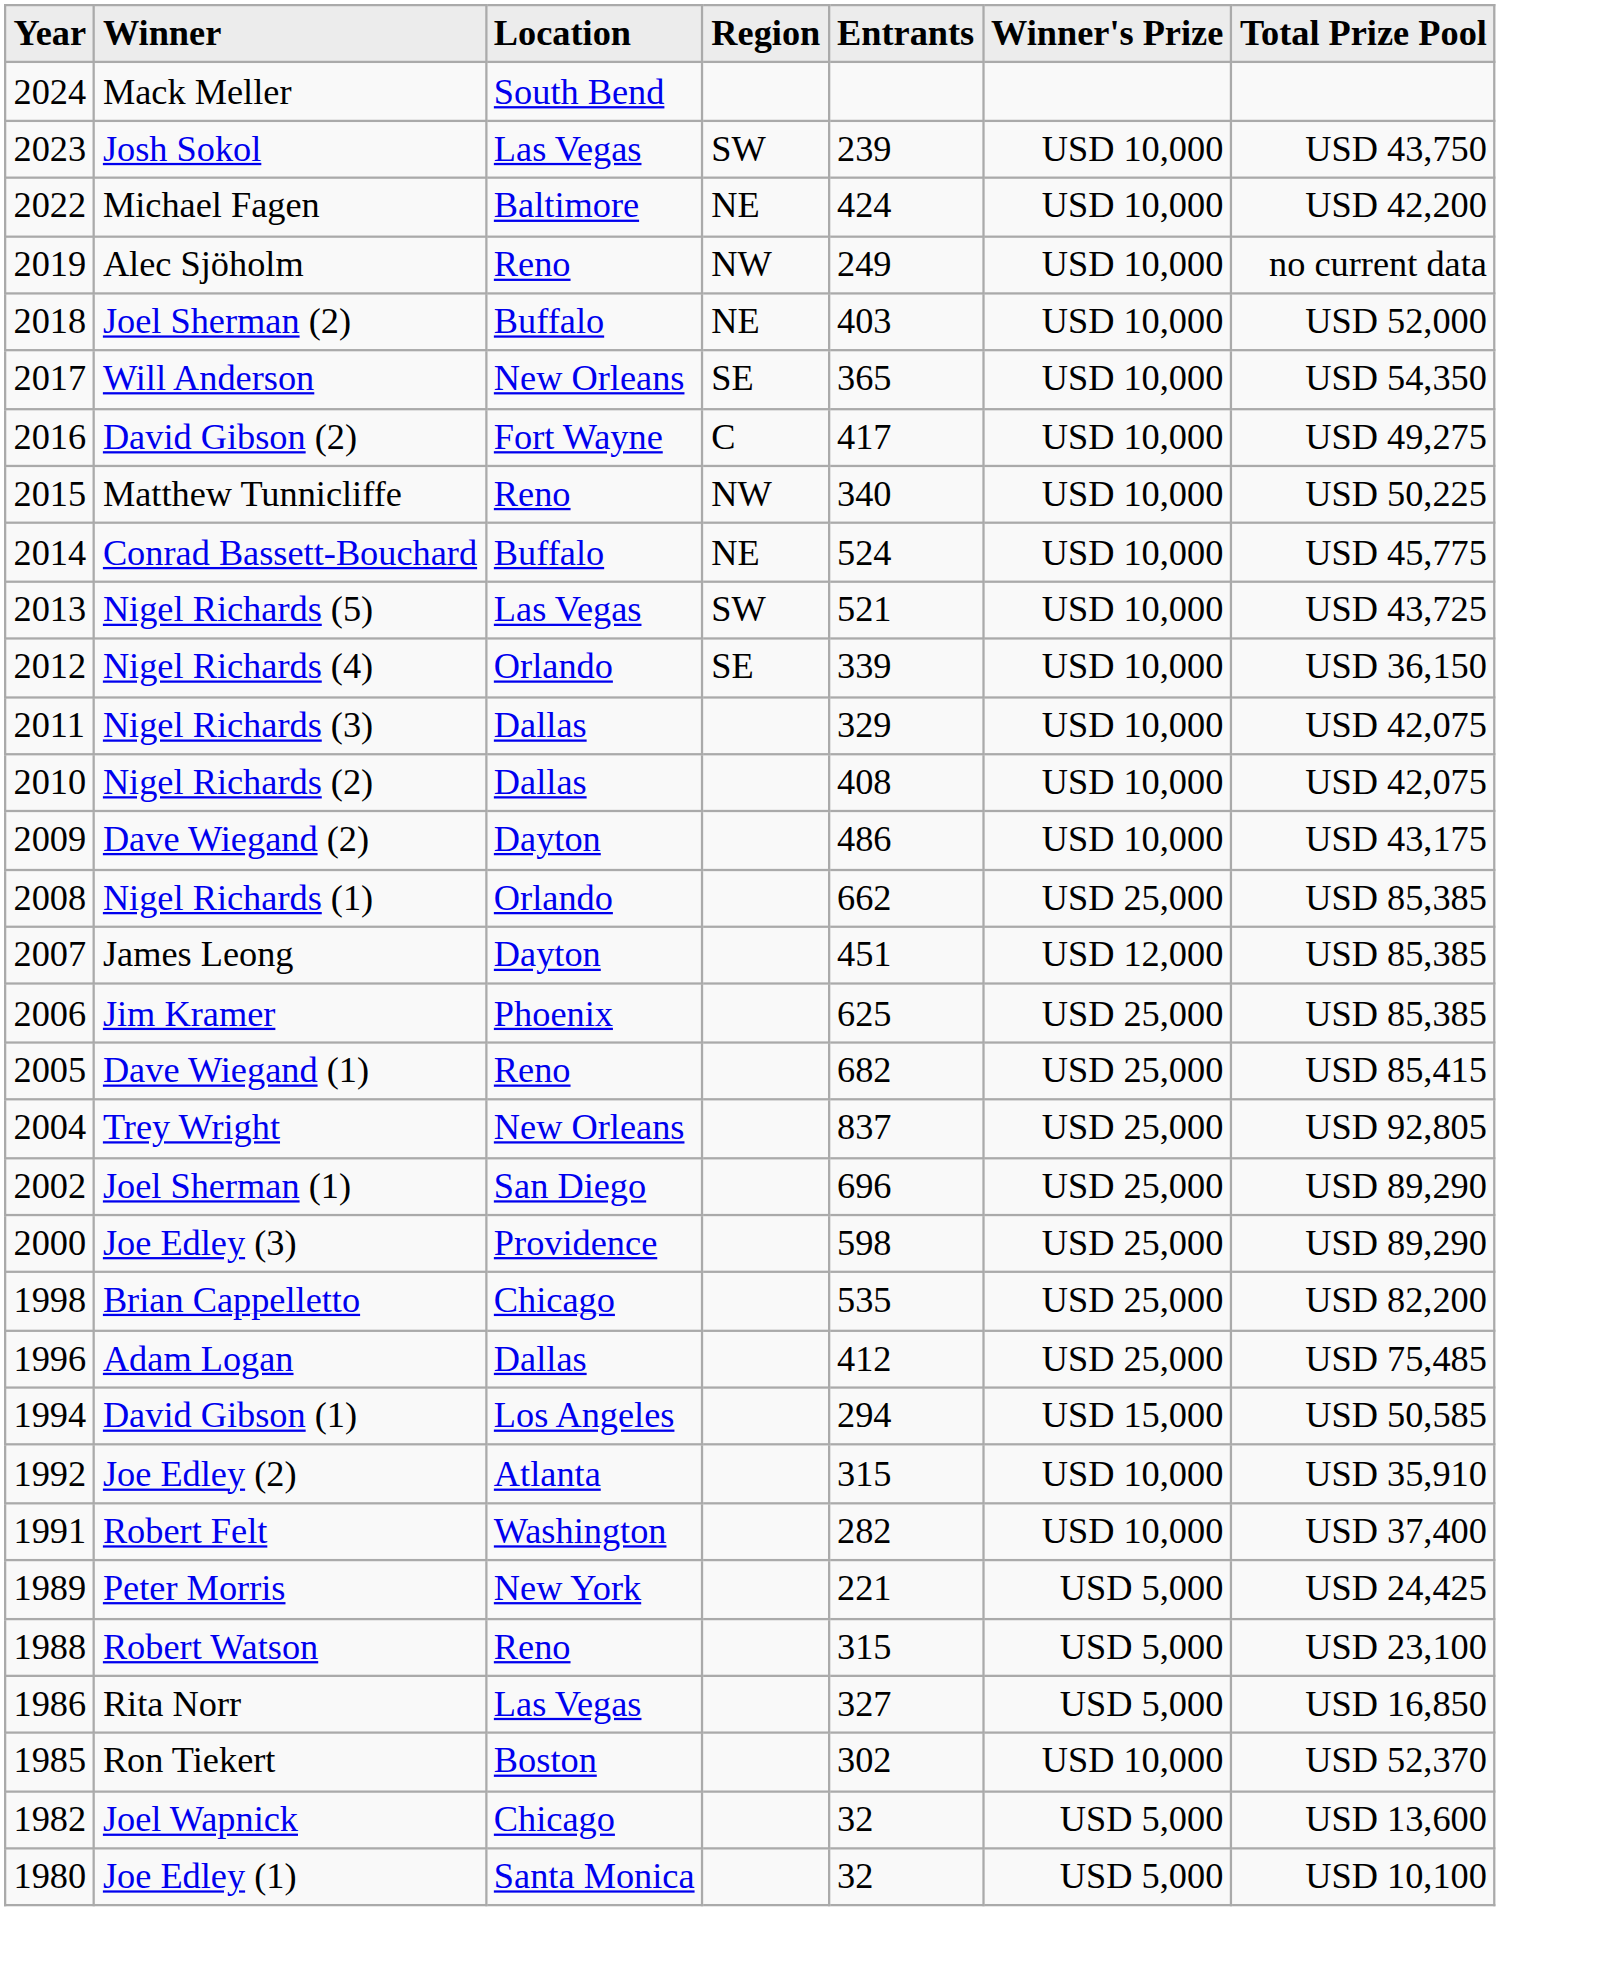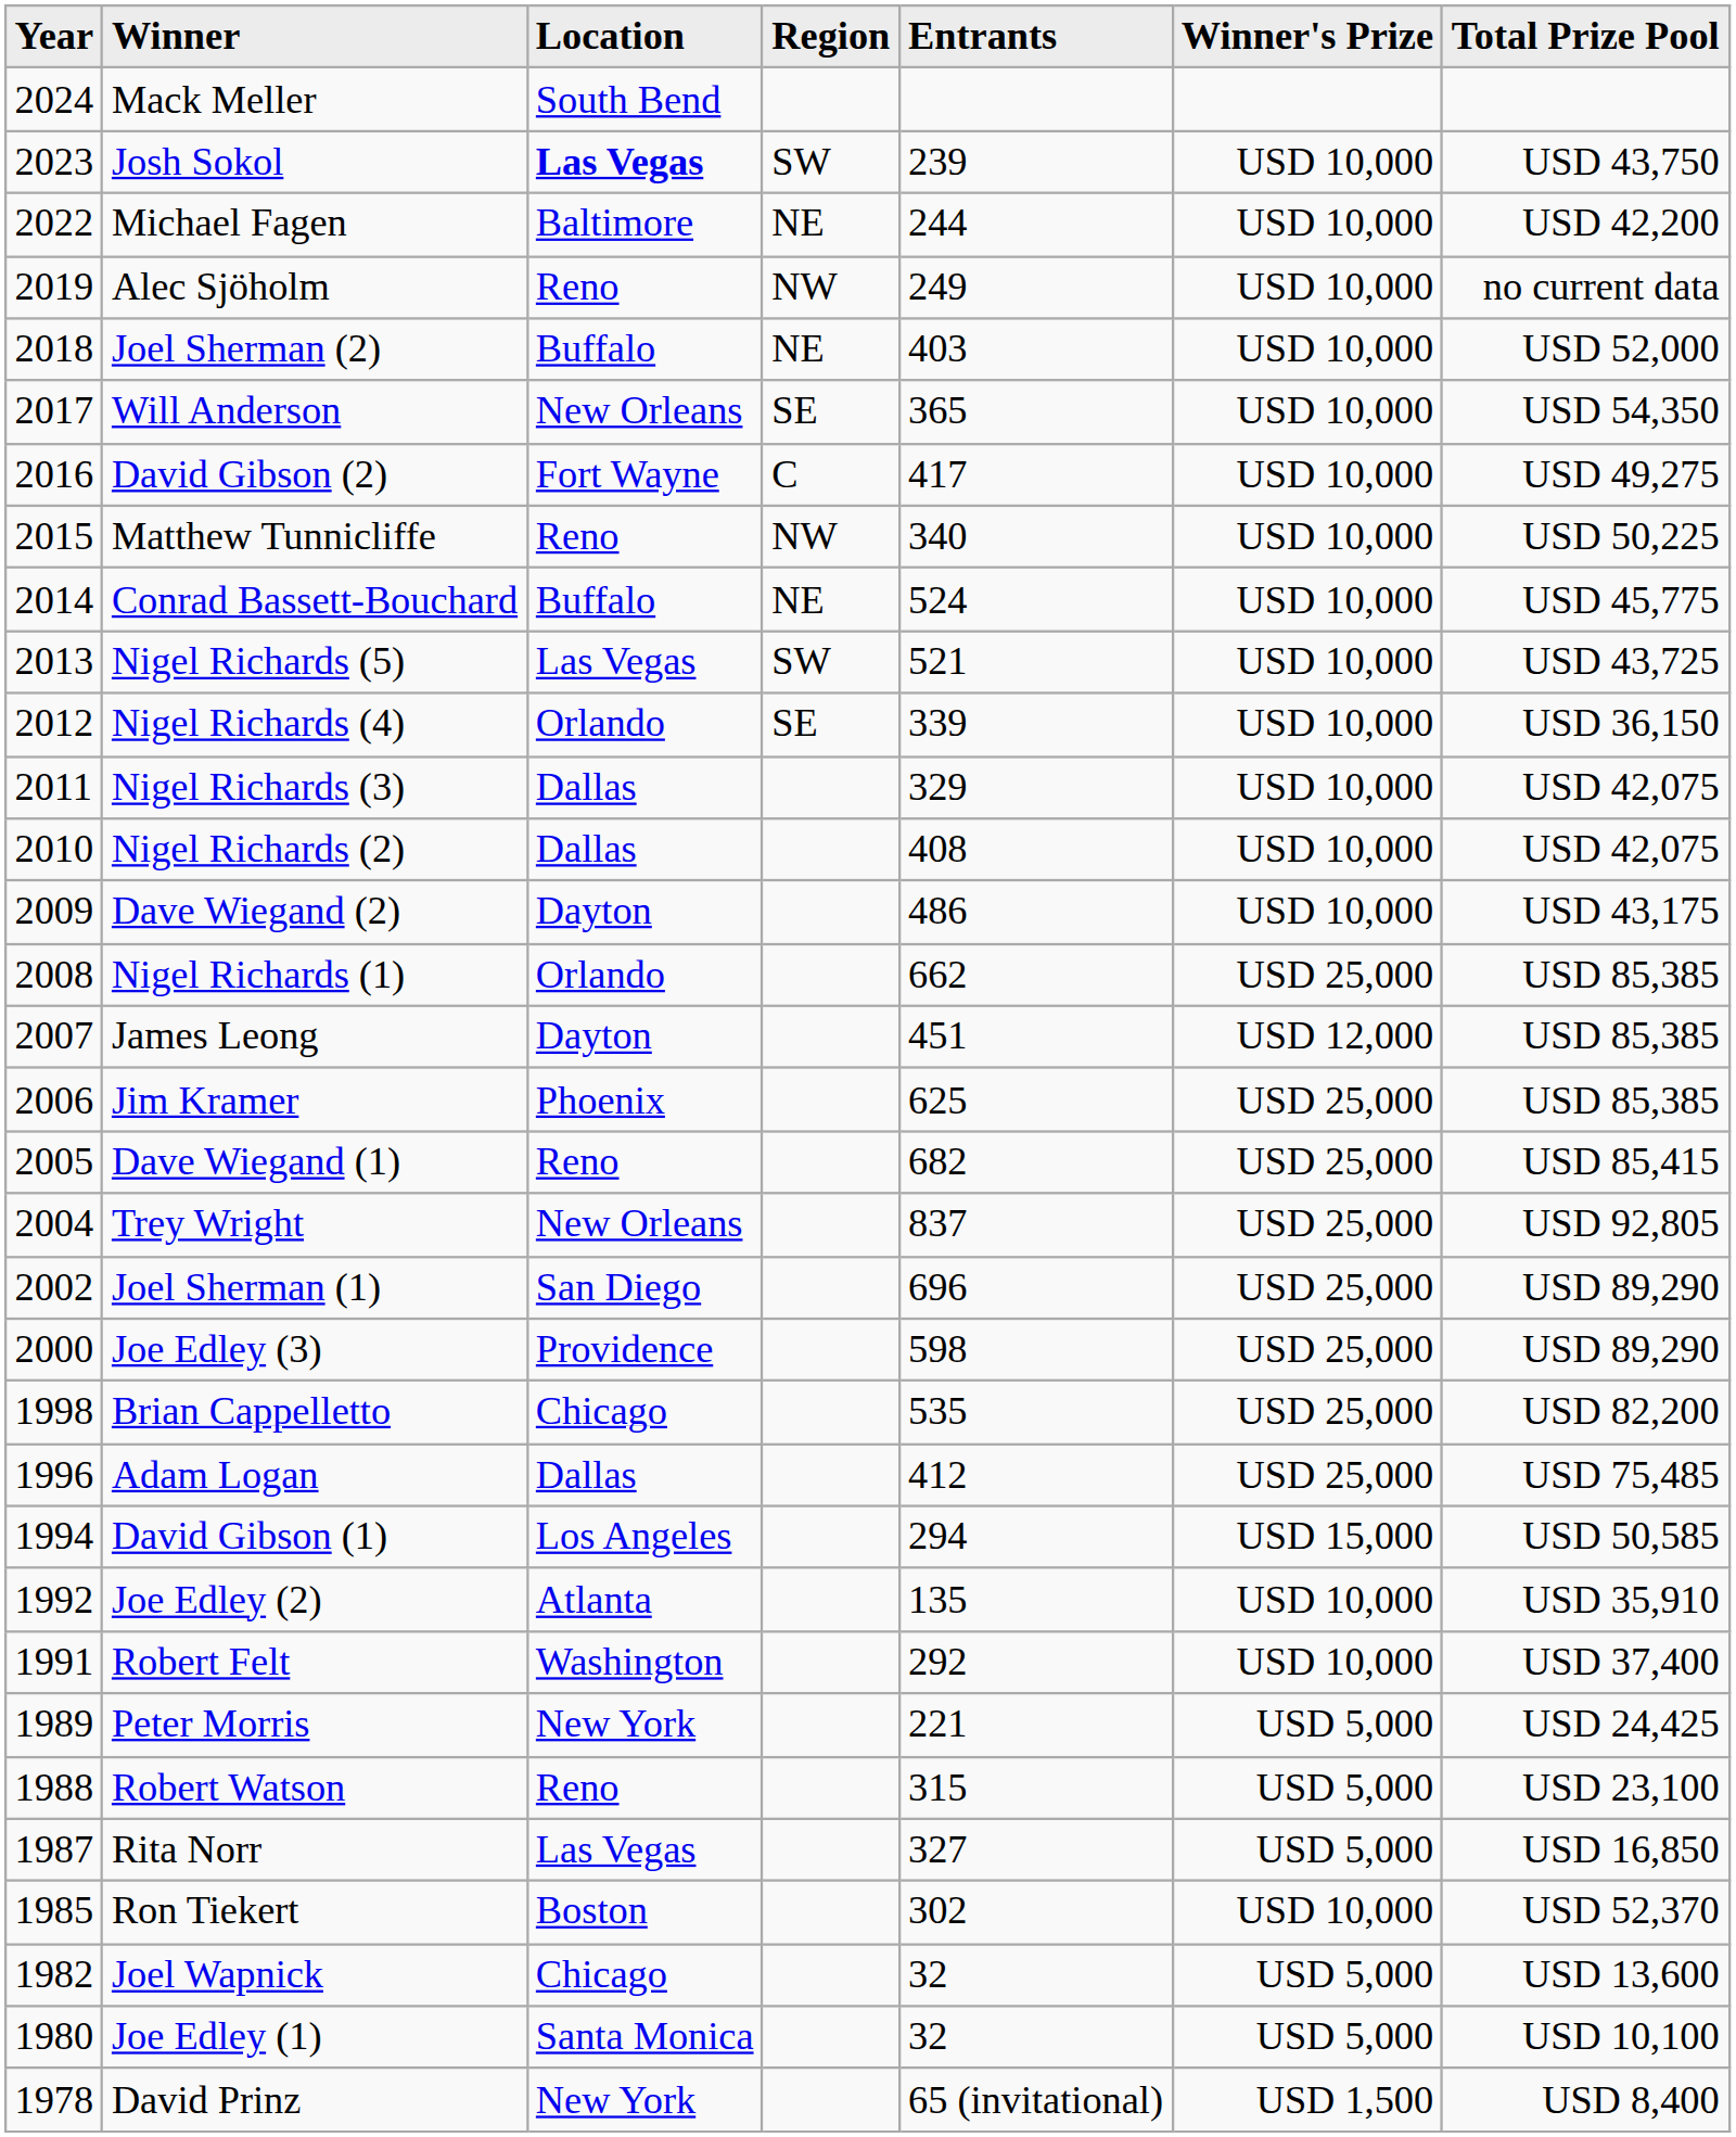 <table class="wikitable">
 <tr bgcolor="#ececec">
 <td><strong>Year</strong></td>
 <td><strong>Winner</strong></td>
 <td><strong>Location</strong></td>
 <td><strong>Region</strong></td>
 <td><strong>Entrants</strong></td>
 <td><strong>Winner's Prize</strong></td>
 <td><strong>Total Prize Pool</strong></td>
 </tr>
 <tr>
 <td>2024</td>
 <td> Mack Meller</td>
 <td><a href='#'>South Bend</a></td>
 <td></td>
 <td></td>
 <td></td>
 <td></td>
 </tr>
 <tr>
 <td>2023</td>
 <td> <a href='#'>Josh Sokol</a></td>
-<td><a href='#'>Las Vegas</a></td>
+<td><strong><a href='#'>Las Vegas</a></strong></td>
 <td>SW</td>
 <td>239</td>
 <td align="right">USD 10,000</td>
 <td align="right">USD 43,750</td>
 </tr>
 <tr>
 <td>2022</td>
 <td> Michael Fagen</td>
 <td><a href='#'>Baltimore</a></td>
 <td>NE</td>
-<td>424</td>
+<td>244</td>
 <td align="right">USD 10,000</td>
 <td align="right">USD 42,200</td>
 </tr>
 <tr>
 <td>2019</td>
 <td> Alec Sjöholm</td>
 <td><a href='#'>Reno</a></td>
 <td>NW</td>
 <td>249</td>
 <td align="right">USD 10,000</td>
 <td align="right">no current data</td>
 </tr>
 <tr>
 <td>2018</td>
 <td> <a href='#'>Joel Sherman</a> (2)</td>
 <td><a href='#'>Buffalo</a></td>
 <td>NE</td>
 <td>403</td>
 <td align="right">USD 10,000</td>
 <td align="right">USD 52,000</td>
 </tr>
 <tr>
 <td>2017</td>
 <td> <a href='#'>Will Anderson</a></td>
 <td><a href='#'>New Orleans</a></td>
 <td>SE</td>
 <td>365</td>
 <td align="right">USD 10,000</td>
 <td align="right">USD 54,350</td>
 </tr>
 <tr>
 <td>2016</td>
 <td> <a href='#'>David Gibson</a> (2)</td>
 <td><a href='#'>Fort Wayne</a></td>
 <td>C</td>
 <td>417</td>
 <td align="right">USD 10,000</td>
 <td align="right">USD 49,275</td>
 </tr>
 <tr>
 <td>2015</td>
 <td> Matthew Tunnicliffe</td>
 <td><a href='#'>Reno</a></td>
 <td>NW</td>
 <td>340</td>
 <td align="right">USD 10,000</td>
 <td align="right">USD 50,225</td>
 </tr>
 <tr>
 <td>2014</td>
 <td> <a href='#'>Conrad Bassett-Bouchard</a></td>
 <td><a href='#'>Buffalo</a></td>
 <td>NE</td>
 <td>524</td>
 <td align="right">USD 10,000</td>
 <td align="right">USD 45,775</td>
 </tr>
 <tr>
 <td>2013</td>
 <td> <a href='#'>Nigel Richards</a> (5)</td>
 <td><a href='#'>Las Vegas</a></td>
 <td>SW</td>
 <td>521</td>
 <td align="right">USD 10,000</td>
 <td align="right">USD 43,725</td>
 </tr>
 <tr>
 <td>2012</td>
 <td> <a href='#'>Nigel Richards</a> (4)</td>
 <td><a href='#'>Orlando</a></td>
 <td>SE</td>
 <td>339</td>
 <td align="right">USD 10,000</td>
 <td align="right">USD 36,150</td>
 </tr>
 <tr>
 <td>2011</td>
 <td> <a href='#'>Nigel Richards</a> (3)</td>
 <td><a href='#'>Dallas</a></td>
 <td></td>
 <td>329</td>
 <td align="right">USD 10,000</td>
 <td align="right">USD 42,075</td>
 </tr>
 <tr>
 <td>2010</td>
 <td> <a href='#'>Nigel Richards</a> (2)</td>
 <td><a href='#'>Dallas</a></td>
 <td></td>
 <td>408</td>
 <td align="right">USD 10,000</td>
 <td align="right">USD 42,075</td>
 </tr>
 <tr>
 <td>2009</td>
 <td> <a href='#'>Dave Wiegand</a> (2)</td>
 <td><a href='#'>Dayton</a></td>
 <td></td>
 <td>486</td>
 <td align="right">USD 10,000</td>
 <td align="right">USD 43,175</td>
 </tr>
 <tr>
 <td>2008</td>
 <td> <a href='#'>Nigel Richards</a> (1)</td>
 <td><a href='#'>Orlando</a></td>
 <td></td>
 <td>662</td>
 <td align="right">USD 25,000</td>
 <td align="right">USD 85,385</td>
 </tr>
 <tr>
 <td>2007</td>
 <td> James Leong</td>
 <td><a href='#'>Dayton</a></td>
 <td></td>
 <td>451</td>
 <td align="right">USD 12,000</td>
 <td align="right">USD 85,385</td>
 </tr>
 <tr>
 <td>2006</td>
 <td> <a href='#'>Jim Kramer</a></td>
 <td><a href='#'>Phoenix</a></td>
 <td></td>
 <td>625</td>
 <td align="right">USD 25,000</td>
 <td align="right">USD 85,385</td>
 </tr>
 <tr>
 <td>2005</td>
 <td> <a href='#'>Dave Wiegand</a> (1)</td>
 <td><a href='#'>Reno</a></td>
 <td></td>
 <td>682</td>
 <td align="right">USD 25,000</td>
 <td align="right">USD 85,415</td>
 </tr>
 <tr>
 <td>2004</td>
 <td> <a href='#'>Trey Wright</a></td>
 <td><a href='#'>New Orleans</a></td>
 <td></td>
 <td>837</td>
 <td align="right">USD 25,000</td>
 <td align="right">USD 92,805</td>
 </tr>
 <tr>
 <td>2002</td>
 <td> <a href='#'>Joel Sherman</a> (1)</td>
 <td><a href='#'>San Diego</a></td>
 <td></td>
 <td>696</td>
 <td align="right">USD 25,000</td>
 <td align="right">USD 89,290</td>
 </tr>
 <tr>
 <td>2000</td>
 <td> <a href='#'>Joe Edley</a> (3)</td>
 <td><a href='#'>Providence</a></td>
 <td></td>
 <td>598</td>
 <td align="right">USD 25,000</td>
 <td align="right">USD 89,290</td>
 </tr>
 <tr>
 <td>1998</td>
 <td> <a href='#'>Brian Cappelletto</a></td>
 <td><a href='#'>Chicago</a></td>
 <td></td>
 <td>535</td>
 <td align="right">USD 25,000</td>
 <td align="right">USD 82,200</td>
 </tr>
 <tr>
 <td>1996</td>
 <td> <a href='#'>Adam Logan</a></td>
 <td><a href='#'>Dallas</a></td>
 <td></td>
 <td>412</td>
 <td align="right">USD 25,000</td>
 <td align="right">USD 75,485</td>
 </tr>
 <tr>
 <td>1994</td>
 <td> <a href='#'>David Gibson</a> (1)</td>
 <td><a href='#'>Los Angeles</a></td>
 <td></td>
 <td>294</td>
 <td align="right">USD 15,000</td>
 <td align="right">USD 50,585</td>
 </tr>
 <tr>
 <td>1992</td>
 <td> <a href='#'>Joe Edley</a> (2)</td>
 <td><a href='#'>Atlanta</a></td>
 <td></td>
-<td>315</td>
+<td>135</td>
 <td align="right">USD 10,000</td>
 <td align="right">USD 35,910</td>
 </tr>
 <tr>
 <td>1991</td>
 <td> <a href='#'>Robert Felt</a></td>
 <td><a href='#'>Washington</a></td>
 <td></td>
-<td>282</td>
+<td>292</td>
 <td align="right">USD 10,000</td>
 <td align="right">USD 37,400</td>
 </tr>
 <tr>
 <td>1989</td>
 <td> <a href='#'>Peter Morris</a></td>
 <td><a href='#'>New York</a></td>
 <td></td>
 <td>221</td>
 <td align="right">USD 5,000</td>
 <td align="right">USD 24,425</td>
 </tr>
 <tr>
 <td>1988</td>
 <td> <a href='#'>Robert Watson</a></td>
 <td><a href='#'>Reno</a></td>
 <td></td>
 <td>315</td>
 <td align="right">USD 5,000</td>
 <td align="right">USD 23,100</td>
 </tr>
 <tr>
-<td>1986</td>
+<td>1987</td>
 <td> Rita Norr</td>
 <td><a href='#'>Las Vegas</a></td>
 <td></td>
 <td>327</td>
 <td align="right">USD 5,000</td>
 <td align="right">USD 16,850</td>
 </tr>
 <tr>
 <td>1985</td>
 <td> Ron Tiekert</td>
 <td><a href='#'>Boston</a></td>
 <td></td>
 <td>302</td>
 <td align="right">USD 10,000</td>
 <td align="right">USD 52,370</td>
 </tr>
 <tr>
 <td>1982</td>
 <td> <a href='#'>Joel Wapnick</a></td>
 <td><a href='#'>Chicago</a></td>
 <td></td>
 <td>32</td>
 <td align="right">USD 5,000</td>
 <td align="right">USD 13,600</td>
 </tr>
 <tr>
 <td>1980</td>
 <td> <a href='#'>Joe Edley</a> (1)</td>
 <td><a href='#'>Santa Monica</a></td>
 <td></td>
 <td>32</td>
 <td align="right">USD 5,000</td>
 <td align="right">USD 10,100</td>
 </tr>
+<tr>
+<td>1978</td>
+<td> David Prinz</td>
+<td><a href='#'>New York</a></td>
+<td></td>
+<td>65 (invitational)</td>
+<td align="right">USD 1,500</td>
+<td align="right">USD 8,400</td>
+</tr>
 </table>
